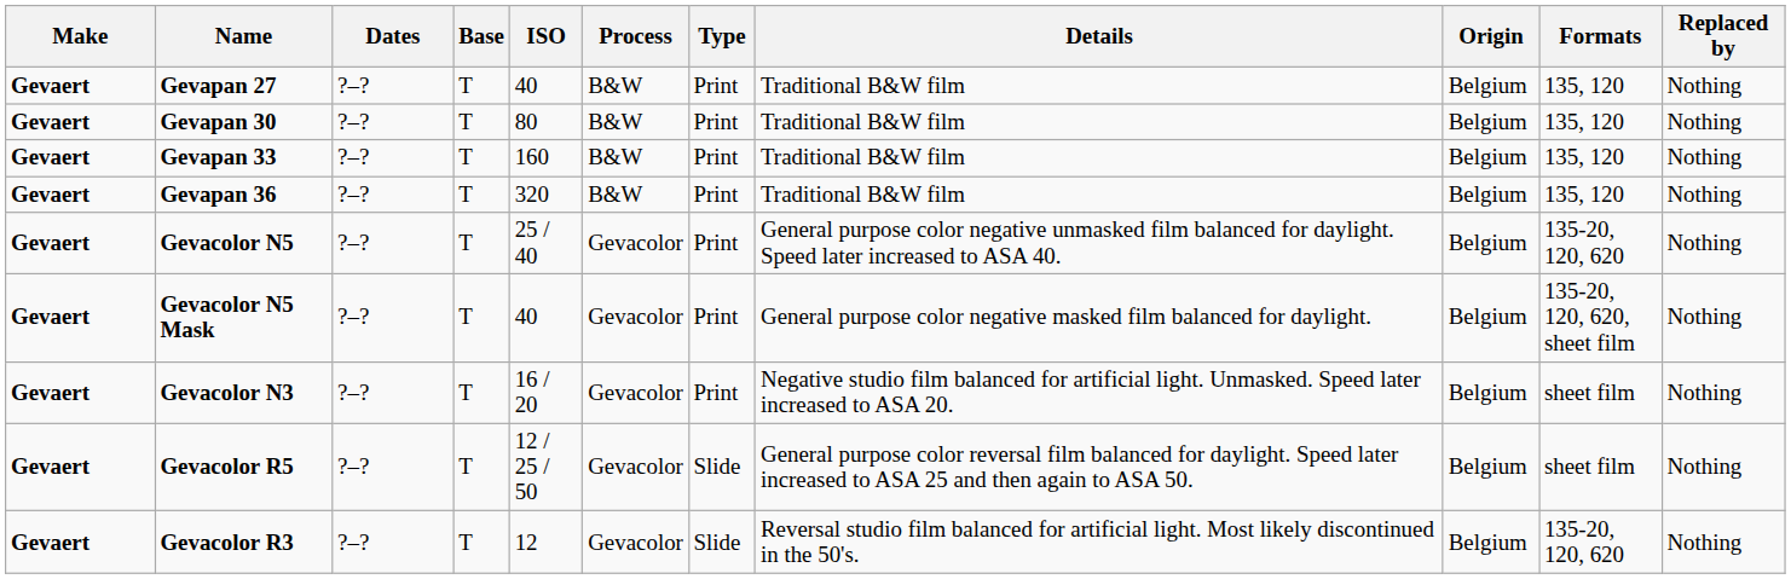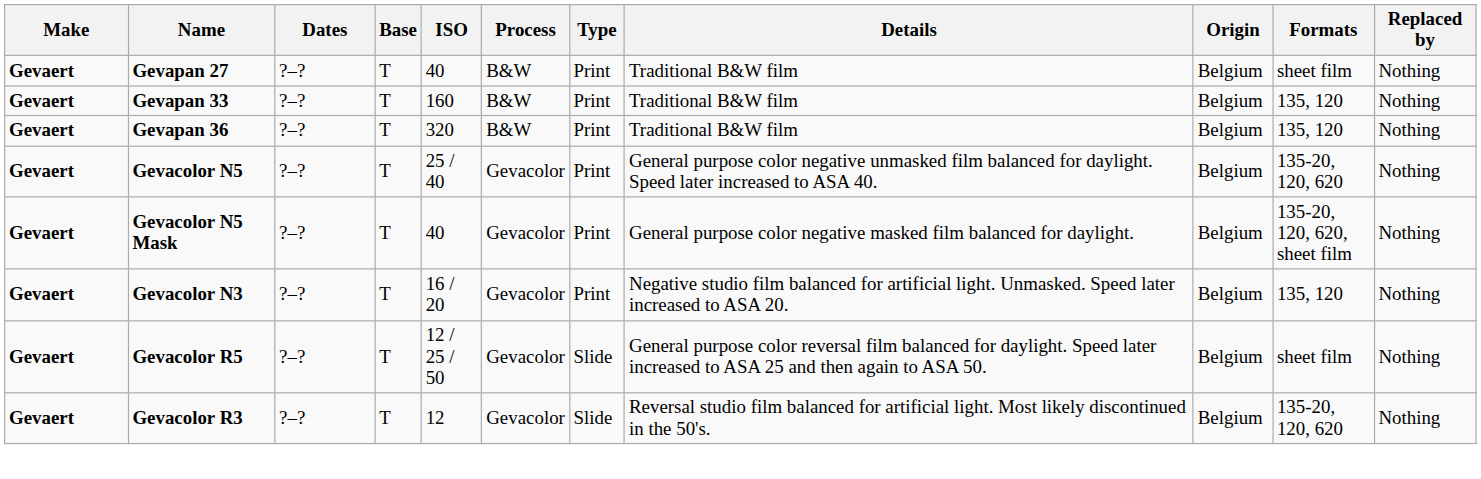 <table class="wikitable">
 <tr>
 <th scope="col" style="width: 100px;">Make</th>
 <th scope="col" style="width: 120px;">Name</th>
 <th scope="col" style="width: 80px;">Dates</th>
 <th scope="col" style="width: 30px;">Base</th>
 <th scope="col" style="width: 45px;">ISO</th>
 <th scope="col" style="width: 40px;">Process</th>
 <th scope="col" style="width: 40px;">Type</th>
 <th scope="col" style="width: 500px;">Details</th>
 <th scope="col" style="width: 60px;">Origin</th>
 <th scope="col" style="width: 80px;">Formats</th>
 <th scope="col" style="width: 80px;">Replaced by</th>
 </tr>
 <tr>
 <td><strong>Gevaert</strong></td>
 <td><strong>Gevapan 27</strong></td>
 <td>?–?</td>
 <td>T</td>
 <td>40</td>
 <td>B&W</td>
 <td>Print</td>
 <td>Traditional B&W film</td>
 <td>Belgium</td>
-<td>135, 120</td>
-<td>Nothing</td>
-</tr>
-<tr>
-<td><strong>Gevaert</strong></td>
-<td><strong>Gevapan 30</strong></td>
-<td>?–?</td>
-<td>T</td>
-<td>80</td>
-<td>B&W</td>
-<td>Print</td>
-<td>Traditional B&W film</td>
-<td>Belgium</td>
-<td>135, 120</td>
+<td>sheet film</td>
 <td>Nothing</td>
 </tr>
 <tr>
 <td><strong>Gevaert</strong></td>
 <td><strong>Gevapan 33</strong></td>
 <td>?–?</td>
 <td>T</td>
 <td>160</td>
 <td>B&W</td>
 <td>Print</td>
 <td>Traditional B&W film</td>
 <td>Belgium</td>
 <td>135, 120</td>
 <td>Nothing</td>
 </tr>
 <tr>
 <td><strong>Gevaert</strong></td>
 <td><strong>Gevapan 36</strong></td>
 <td>?–?</td>
 <td>T</td>
 <td>320</td>
 <td>B&W</td>
 <td>Print</td>
 <td>Traditional B&W film</td>
 <td>Belgium</td>
 <td>135, 120</td>
 <td>Nothing</td>
 </tr>
 <tr>
 <td><strong>Gevaert</strong></td>
 <td><strong>Gevacolor N5</strong></td>
 <td>?–?</td>
 <td>T</td>
 <td>25 / 40</td>
 <td>Gevacolor</td>
 <td>Print</td>
 <td>General purpose color negative unmasked film balanced for daylight. Speed later increased to ASA 40.</td>
 <td>Belgium</td>
 <td>135-20, 120, 620</td>
 <td>Nothing</td>
 </tr>
 <tr>
 <td><strong>Gevaert</strong></td>
 <td><strong>Gevacolor N5 Mask</strong></td>
 <td>?–?</td>
 <td>T</td>
 <td>40</td>
 <td>Gevacolor</td>
 <td>Print</td>
 <td>General purpose color negative masked film balanced for daylight.</td>
 <td>Belgium</td>
 <td>135-20, 120, 620, sheet film</td>
 <td>Nothing</td>
 </tr>
 <tr>
 <td><strong>Gevaert</strong></td>
 <td><strong>Gevacolor N3</strong></td>
 <td>?–?</td>
 <td>T</td>
 <td>16 / 20</td>
 <td>Gevacolor</td>
 <td>Print</td>
 <td>Negative studio film balanced for artificial light. Unmasked. Speed later increased to ASA 20.</td>
 <td>Belgium</td>
-<td>sheet film</td>
+<td>135, 120</td>
 <td>Nothing</td>
 </tr>
 <tr>
 <td><strong>Gevaert</strong></td>
 <td><strong>Gevacolor R5</strong></td>
 <td>?–?</td>
 <td>T</td>
 <td>12 / 25 / 50</td>
 <td>Gevacolor</td>
 <td>Slide</td>
 <td>General purpose color reversal film balanced for daylight. Speed later increased to ASA 25 and then again to ASA 50.</td>
 <td>Belgium</td>
 <td>sheet film</td>
 <td>Nothing</td>
 </tr>
 <tr>
 <td><strong>Gevaert</strong></td>
 <td><strong>Gevacolor R3</strong></td>
 <td>?–?</td>
 <td>T</td>
 <td>12</td>
 <td>Gevacolor</td>
 <td>Slide</td>
 <td>Reversal studio film balanced for artificial light. Most likely discontinued in the 50's.</td>
 <td>Belgium</td>
 <td>135-20, 120, 620</td>
 <td>Nothing</td>
 </tr>
 </table>
